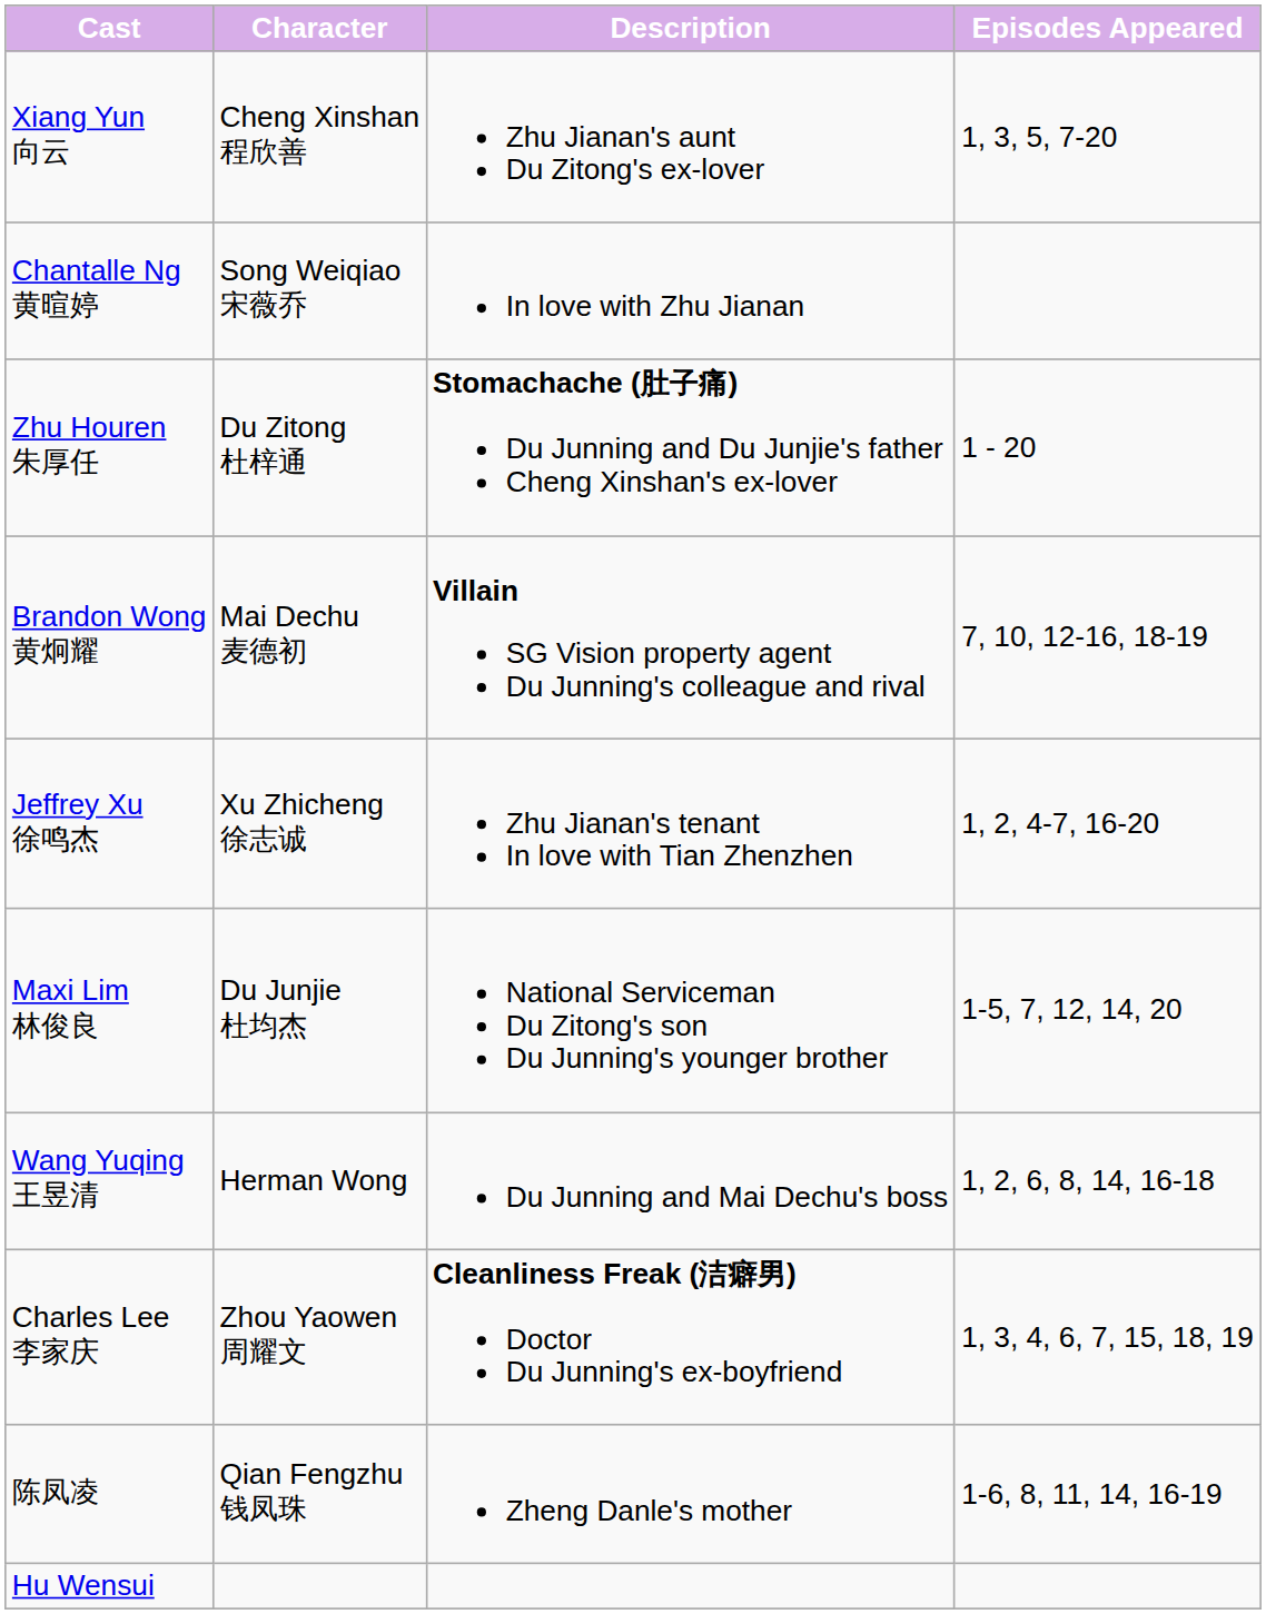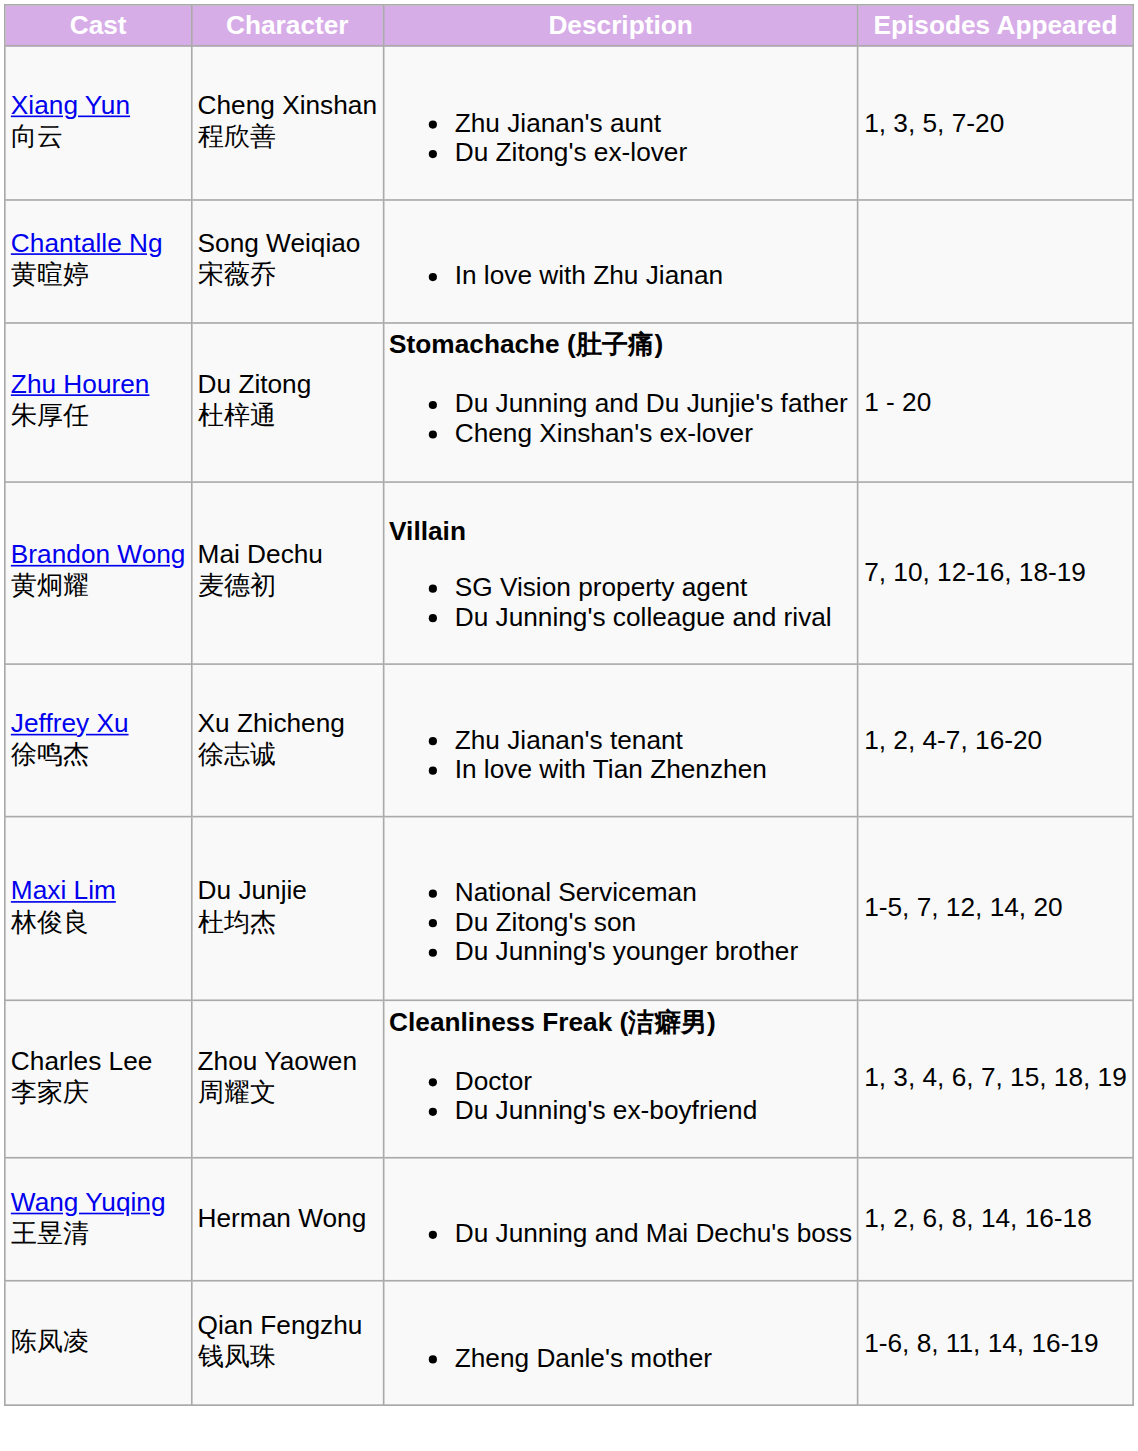 <table class="wikitable">
 <tr>
 <th style="background:#d7ade8; color:white">Cast</th>
 <th style="background:#d7ade8; color:white">Character</th>
 <th style="background:#d7ade8; color:white">Description</th>
 <th style="background:#d7ade8; color:white">Episodes Appeared</th>
 </tr>
 <tr>
 <td><a href='#'>Xiang Yun</a> <br> 向云</td>
 <td>Cheng Xinshan <br> 程欣善</td>
 <td><br><ul><li>Zhu Jianan's aunt</li><li>Du Zitong's ex-lover</li></ul></td>
 <td>1, 3, 5, 7-20</td>
 </tr>
 <tr>
 <td><a href='#'>Chantalle Ng</a> <br> 黄暄婷</td>
 <td>Song Weiqiao <br> 宋薇乔</td>
 <td><br><ul><li>In love with Zhu Jianan</li></ul></td>
 </tr>
 <tr>
 <td><a href='#'>Zhu Houren</a> <br> 朱厚任</td>
 <td>Du Zitong <br> 杜梓通</td>
 <td><strong>Stomachache (肚子痛)</strong><br><ul><li>Du Junning and Du Junjie's father</li><li>Cheng Xinshan's ex-lover</li></ul></td>
 <td>1 - 20</td>
 </tr>
 <tr>
 <td><a href='#'>Brandon Wong</a> <br> 黄炯耀</td>
 <td>Mai Dechu <br> 麦德初</td>
 <td><br><strong>Villain</strong><ul><li>SG Vision property agent</li><li>Du Junning's colleague and rival</li></ul></td>
 <td>7, 10, 12-16, 18-19</td>
 </tr>
 <tr>
 <td><a href='#'>Jeffrey Xu</a> <br> 徐鸣杰</td>
 <td>Xu Zhicheng <br> 徐志诚</td>
 <td><br><ul><li>Zhu Jianan's tenant</li><li>In love with Tian Zhenzhen</li></ul></td>
 <td>1, 2, 4-7, 16-20</td>
 </tr>
 <tr>
 <td><a href='#'>Maxi Lim</a> <br> 林俊良</td>
 <td>Du Junjie <br> 杜均杰</td>
 <td><br><ul><li>National Serviceman</li><li>Du Zitong's son</li><li>Du Junning's younger brother</li></ul></td>
 <td>1-5, 7, 12, 14, 20</td>
 </tr>
 <tr>
+<td>Charles Lee <br> 李家庆</td>
+<td>Zhou Yaowen <br> 周耀文</td>
+<td><strong>Cleanliness Freak (洁癖男)</strong><br><ul><li>Doctor</li><li>Du Junning's ex-boyfriend</li></ul></td>
+<td>1, 3, 4, 6, 7, 15, 18, 19</td>
+</tr>
+<tr>
 <td><a href='#'>Wang Yuqing</a> <br> 王昱清</td>
 <td>Herman Wong</td>
 <td><br><ul><li>Du Junning and Mai Dechu's boss</li></ul></td>
 <td>1, 2, 6, 8, 14, 16-18</td>
-</tr>
-<tr>
-<td>Charles Lee <br> 李家庆</td>
-<td>Zhou Yaowen <br> 周耀文</td>
-<td><strong>Cleanliness Freak (洁癖男)</strong><br><ul><li>Doctor</li><li>Du Junning's ex-boyfriend</li></ul></td>
-<td>1, 3, 4, 6, 7, 15, 18, 19</td>
 </tr>
 <tr>
 <td>陈凤凌</td>
 <td>Qian Fengzhu <br> 钱凤珠</td>
 <td><br><ul><li>Zheng Danle's mother</li></ul></td>
 <td>1-6, 8, 11, 14, 16-19</td>
 </tr>
 <tr>
-<td><a href='#'>Hu Wensui</a></td>
-<td></td>
-<td></td>
-<td></td>
-</tr>
-<tr>
 </tr>
 </table>
